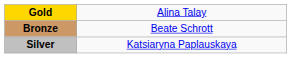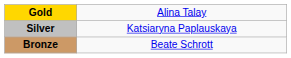 <table class="wikitable" style=" text-align:center; " width="35%">
 <tr>
 <td bgcolor="gold"><strong>Gold</strong></td>
 <td><a href='#'>Alina Talay</a><br><small><em></em></small></td>
 </tr>
 <tr>
+<td bgcolor="silver"><strong>Silver</strong></td>
+<td><a href='#'>Katsiaryna Paplauskaya</a><br><small><em></em></small></td>
+</tr>
+<tr>
 <td bgcolor="CC9966"><strong>Bronze</strong></td>
 <td><a href='#'>Beate Schrott</a><br><small><em></em></small></td>
 </tr>
-<tr>
-<td bgcolor="silver"><strong>Silver</strong></td>
-<td><a href='#'>Katsiaryna Paplauskaya</a><br><small><em></em></small></td>
-</tr>
 </table>
